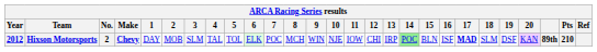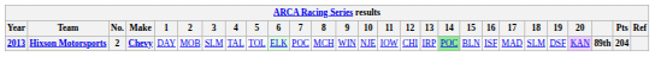 <table class="wikitable" style="text-align:center; font-size:75%">
 <tr>
 <th colspan=28><a href='#'>ARCA Racing Series</a> results</th>
 </tr>
 <tr>
 <th>Year</th>
 <th>Team</th>
 <th>No.</th>
 <th>Make</th>
 <th>1</th>
 <th>2</th>
 <th>3</th>
 <th>4</th>
 <th>5</th>
 <th>6</th>
 <th>7</th>
 <th>8</th>
 <th>9</th>
 <th>10</th>
 <th>11</th>
 <th>12</th>
 <th>13</th>
 <th>14</th>
 <th>15</th>
 <th>16</th>
 <th>17</th>
 <th>18</th>
 <th>19</th>
 <th>20</th>
 <th></th>
 <th>Pts</th>
 <th>Ref</th>
 </tr>
 <tr>
-<th><a href='#'>2012</a></th>
+<th><a href='#'>2013</a></th>
 <th><a href='#'>Hixson Motorsports</a></th>
 <th>2</th>
 <th><a href='#'>Chevy</a></th>
 <td><a href='#'>DAY</a></td>
 <td><a href='#'>MOB</a></td>
 <td><a href='#'>SLM</a></td>
 <td><a href='#'>TAL</a></td>
 <td><a href='#'>TOL</a></td>
 <td style="background:#DFFFDF;"><a href='#'>ELK</a><br></td>
 <td><a href='#'>POC</a></td>
 <td><a href='#'>MCH</a></td>
 <td><a href='#'>WIN</a></td>
 <td><a href='#'>NJE</a></td>
 <td><a href='#'>IOW</a></td>
 <td><a href='#'>CHI</a></td>
 <td><a href='#'>IRP</a></td>
 <td style="background: lightgreen;"><a href='#'>POC</a></td>
 <td><a href='#'>BLN</a></td>
 <td><a href='#'>ISF</a></td>
-<td><strong><a href='#'>MAD</a></strong></td>
+<td><a href='#'>MAD</a></td>
 <td><a href='#'>SLM</a></td>
 <td><a href='#'>DSF</a></td>
 <td style="background:#EFCFFF;"><a href='#'>KAN</a><br></td>
 <th>89th</th>
-<th>210</th>
+<th>204</th>
 <th></th>
 </tr>
 </table>
